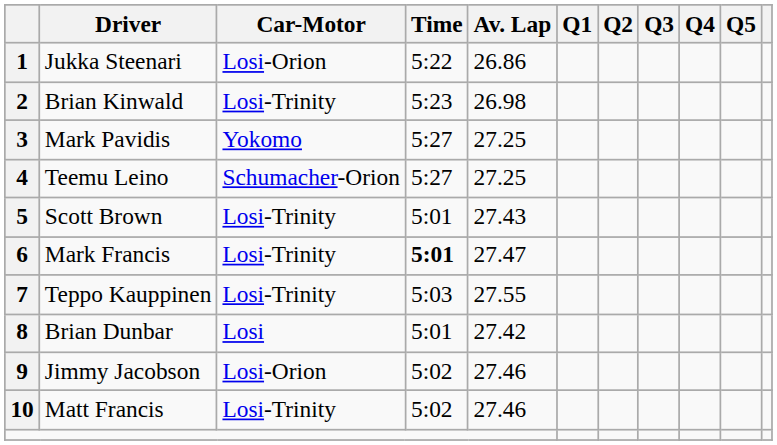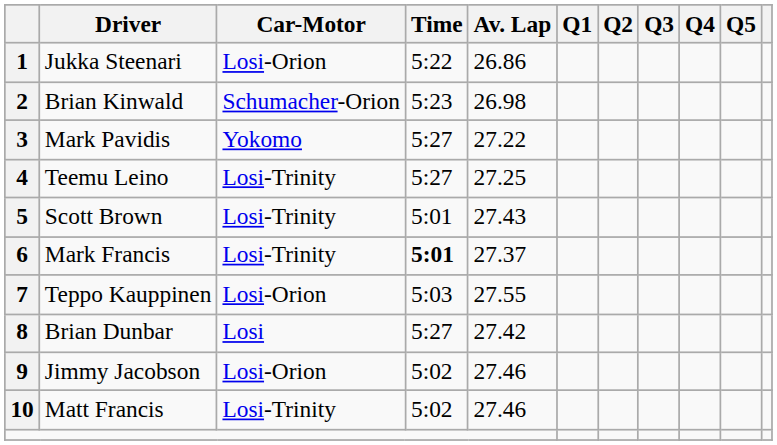 <table class="wikitable" style="font-size:85%;">
 <tr>
 <th style="text-align:center;"></th>
 <th style="text-align:center;">Driver</th>
 <th style="text-align:center;">Car-Motor</th>
 <th style="text-align:center;">Time</th>
 <th style="text-align:center;">Av. Lap</th>
 <th>Q1</th>
 <th>Q2</th>
 <th>Q3</th>
 <th>Q4</th>
 <th>Q5</th>
 <th></th>
 </tr>
 <tr>
 <th>1</th>
 <td> Jukka Steenari</td>
 <td><a href='#'>Losi</a>-Orion</td>
 <td>5:22</td>
 <td>26.86</td>
 <td></td>
 <td></td>
 <td></td>
 <td></td>
 <td></td>
 <td></td>
 </tr>
 <tr>
 <th>2</th>
 <td> Brian Kinwald</td>
-<td><a href='#'>Losi</a>-Trinity</td>
+<td><a href='#'>Schumacher</a>-Orion</td>
 <td>5:23</td>
 <td>26.98</td>
 <td></td>
 <td></td>
 <td></td>
 <td></td>
 <td></td>
 <td></td>
 </tr>
 <tr>
 <th>3</th>
 <td> Mark Pavidis</td>
 <td><a href='#'>Yokomo</a></td>
 <td>5:27</td>
-<td>27.25</td>
+<td>27.22</td>
 <td></td>
 <td></td>
 <td></td>
 <td></td>
 <td></td>
 <td></td>
 </tr>
 <tr>
 <th>4</th>
 <td> Teemu Leino</td>
-<td><a href='#'>Schumacher</a>-Orion</td>
+<td><a href='#'>Losi</a>-Trinity</td>
 <td>5:27</td>
 <td>27.25</td>
 <td></td>
 <td></td>
 <td></td>
 <td></td>
 <td></td>
 <td></td>
 </tr>
 <tr>
 <th>5</th>
 <td> Scott Brown</td>
 <td><a href='#'>Losi</a>-Trinity</td>
 <td>5:01</td>
 <td>27.43</td>
 <td></td>
 <td></td>
 <td></td>
 <td></td>
 <td></td>
 <td></td>
 </tr>
 <tr>
 <th>6</th>
 <td> Mark Francis</td>
 <td><a href='#'>Losi</a>-Trinity</td>
 <td><strong>5:01</strong></td>
-<td>27.47</td>
+<td>27.37</td>
 <td></td>
 <td></td>
 <td></td>
 <td></td>
 <td></td>
 <td></td>
 </tr>
 <tr>
 <th>7</th>
 <td> Teppo Kauppinen</td>
-<td><a href='#'>Losi</a>-Trinity</td>
+<td><a href='#'>Losi</a>-Orion</td>
 <td>5:03</td>
 <td>27.55</td>
 <td></td>
 <td></td>
 <td></td>
 <td></td>
 <td></td>
 <td></td>
 </tr>
 <tr>
 <th>8</th>
 <td> Brian Dunbar</td>
 <td><a href='#'>Losi</a></td>
-<td>5:01</td>
+<td>5:27</td>
 <td>27.42</td>
 <td></td>
 <td></td>
 <td></td>
 <td></td>
 <td></td>
 <td></td>
 </tr>
 <tr>
 <th>9</th>
 <td> Jimmy Jacobson</td>
 <td><a href='#'>Losi</a>-Orion</td>
 <td>5:02</td>
 <td>27.46</td>
 <td></td>
 <td></td>
 <td></td>
 <td></td>
 <td></td>
 <td></td>
 </tr>
 <tr>
 <th>10</th>
 <td> Matt Francis</td>
 <td><a href='#'>Losi</a>-Trinity</td>
 <td>5:02</td>
 <td>27.46</td>
 <td></td>
 <td></td>
 <td></td>
 <td></td>
 <td></td>
 <td></td>
 </tr>
 <tr>
 <td colspan="5"></td>
 <td></td>
 <td></td>
 <td></td>
 <td></td>
 <td></td>
 <td></td>
 </tr>
 </table>
